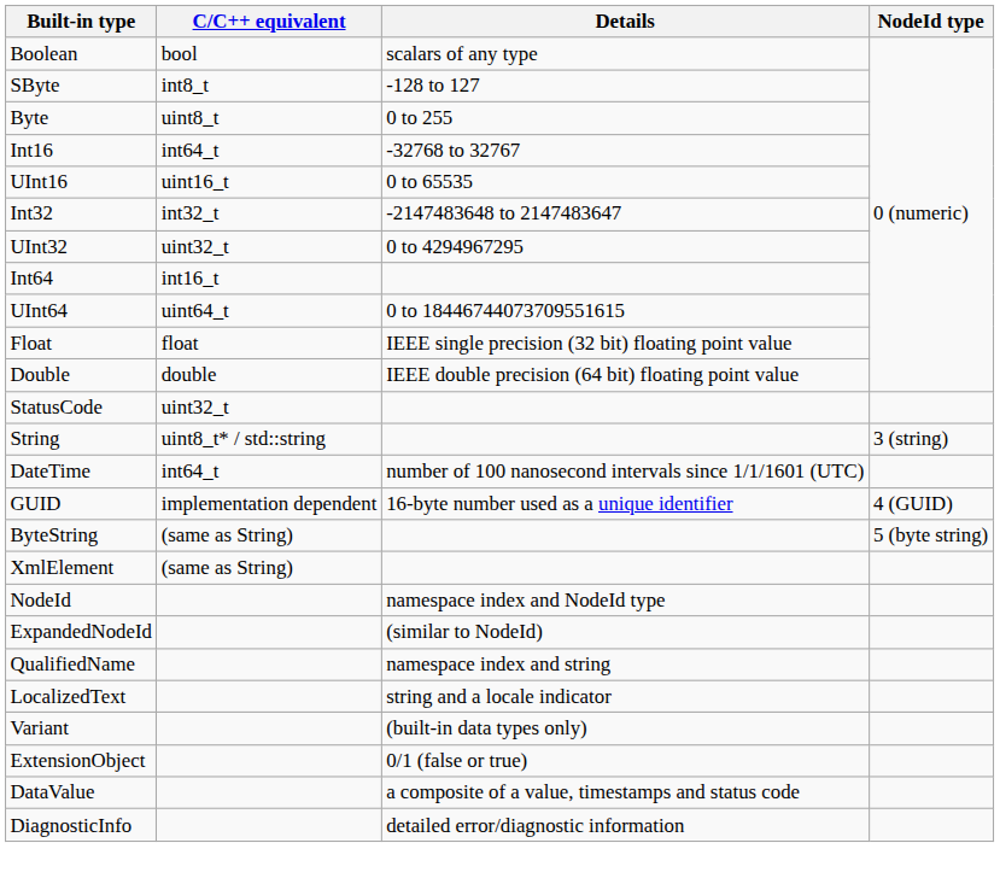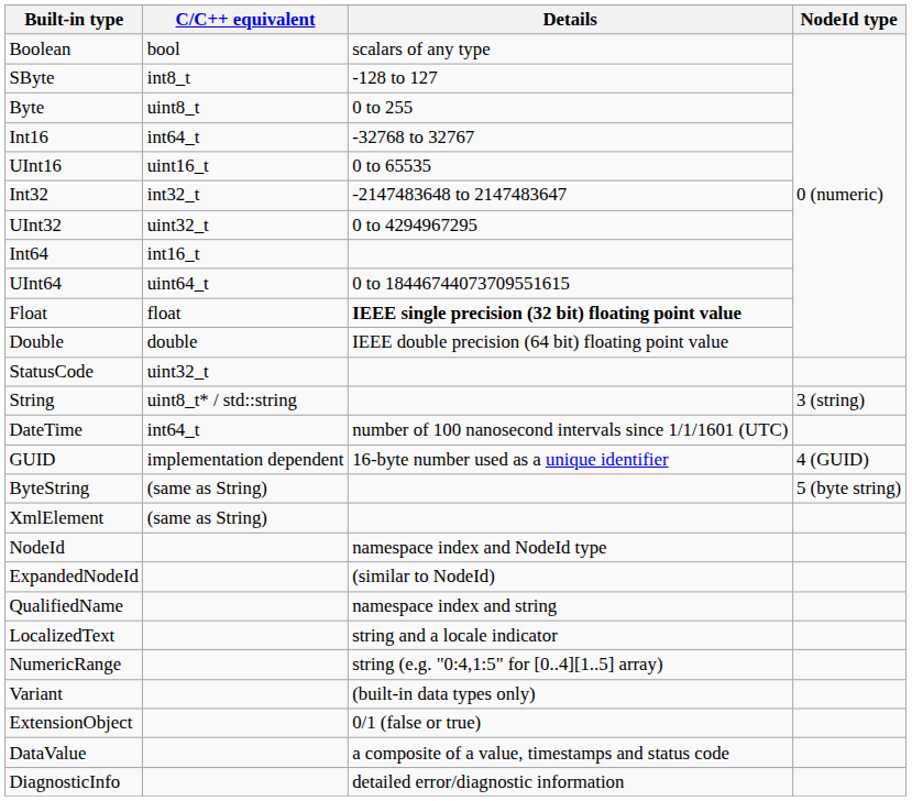 <table class="wikitable">
 <tr>
 <th>Built-in type</th>
 <th><a href='#'>C/C++ equivalent</a></th>
 <th>Details</th>
 <th>NodeId type</th>
 </tr>
 <tr>
 <td>Boolean</td>
 <td>bool</td>
 <td>scalars of any type</td>
 <td rowspan="11">0 (numeric)</td>
 </tr>
 <tr>
 <td>SByte</td>
 <td>int8_t</td>
 <td>-128 to 127</td>
 </tr>
 <tr>
 <td>Byte</td>
 <td>uint8_t</td>
 <td>0 to 255</td>
 </tr>
 <tr>
 <td>Int16</td>
 <td>int64_t</td>
 <td>-32768 to 32767</td>
 </tr>
 <tr>
 <td>UInt16</td>
 <td>uint16_t</td>
 <td>0 to 65535</td>
 </tr>
 <tr>
 <td>Int32</td>
 <td>int32_t</td>
 <td>-2147483648 to 2147483647</td>
 </tr>
 <tr>
 <td>UInt32</td>
 <td>uint32_t</td>
 <td>0 to 4294967295</td>
 </tr>
 <tr>
 <td>Int64</td>
 <td>int16_t</td>
 <td></td>
 </tr>
 <tr>
 <td>UInt64</td>
 <td>uint64_t</td>
 <td>0 to 18446744073709551615</td>
 </tr>
 <tr>
 <td>Float</td>
 <td>float</td>
-<td>IEEE single precision (32 bit) floating point value</td>
+<td><strong>IEEE single precision (32 bit) floating point value</strong></td>
 </tr>
 <tr>
 <td>Double</td>
 <td>double</td>
 <td>IEEE double precision (64 bit) floating point value</td>
 </tr>
 <tr>
 <td>StatusCode</td>
 <td>uint32_t</td>
 <td></td>
 <td></td>
 </tr>
 <tr>
 <td>String</td>
 <td>uint8_t* / std::string</td>
 <td></td>
 <td>3 (string)</td>
 </tr>
 <tr>
 <td>DateTime</td>
 <td>int64_t</td>
 <td>number of 100 nanosecond intervals since 1/1/1601 (UTC)</td>
 <td></td>
 </tr>
 <tr>
 <td>GUID</td>
 <td>implementation dependent</td>
 <td>16-byte number used as a <a href='#'>unique identifier</a></td>
 <td>4 (GUID)</td>
 </tr>
 <tr>
 <td>ByteString</td>
 <td>(same as String)</td>
 <td></td>
 <td>5 (byte string)</td>
 </tr>
 <tr>
 <td>XmlElement</td>
 <td>(same as String)</td>
 <td></td>
 <td></td>
 </tr>
 <tr>
 <td>NodeId</td>
 <td></td>
 <td>namespace index and NodeId type</td>
 <td></td>
 </tr>
 <tr>
 <td>ExpandedNodeId</td>
 <td></td>
 <td>(similar to NodeId)</td>
 <td></td>
 </tr>
 <tr>
 <td>QualifiedName</td>
 <td></td>
 <td>namespace index and string</td>
 <td></td>
 </tr>
 <tr>
 <td>LocalizedText</td>
 <td></td>
 <td>string and a locale indicator</td>
 <td></td>
 </tr>
 <tr>
+<td>NumericRange</td>
+<td></td>
+<td>string (e.g. "0:4,1:5" for [0..4][1..5] array)</td>
+<td></td>
+</tr>
+<tr>
 <td>Variant</td>
 <td></td>
 <td>(built-in data types only)</td>
 <td></td>
 </tr>
 <tr>
 <td>ExtensionObject</td>
 <td></td>
 <td>0/1 (false or true)</td>
 <td></td>
 </tr>
 <tr>
 <td>DataValue</td>
 <td></td>
 <td>a composite of a value, timestamps and status code</td>
 <td></td>
 </tr>
 <tr>
 <td>DiagnosticInfo</td>
 <td></td>
 <td>detailed error/diagnostic information</td>
 <td></td>
 </tr>
 </table>
